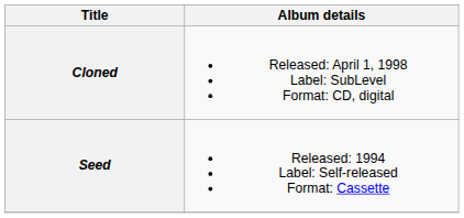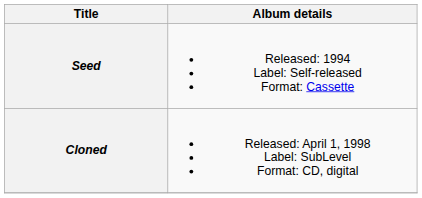 <table class="wikitable plainrowheaders" style="text-align:center;" border="1">
 <tr>
 <th scope="col" style="width:13em;">Title</th>
 <th scope="col" style="width:20em;">Album details</th>
 </tr>
 <tr>
+<th scope="row"><em>Seed</em></th>
+<td><br><ul><li>Released: 1994</li><li>Label: Self-released</li><li>Format: <a href='#'>Cassette</a></li></ul></td>
+</tr>
+<tr>
 <th scope="row"><em>Cloned</em></th>
 <td><br><ul><li>Released: April 1, 1998</li><li>Label: SubLevel</li><li>Format: CD, digital</li></ul></td>
 </tr>
 <tr>
-<th scope="row"><em>Seed</em></th>
-<td><br><ul><li>Released: 1994</li><li>Label: Self-released</li><li>Format: <a href='#'>Cassette</a></li></ul></td>
-</tr>
-<tr>
 </tr>
 </table>
